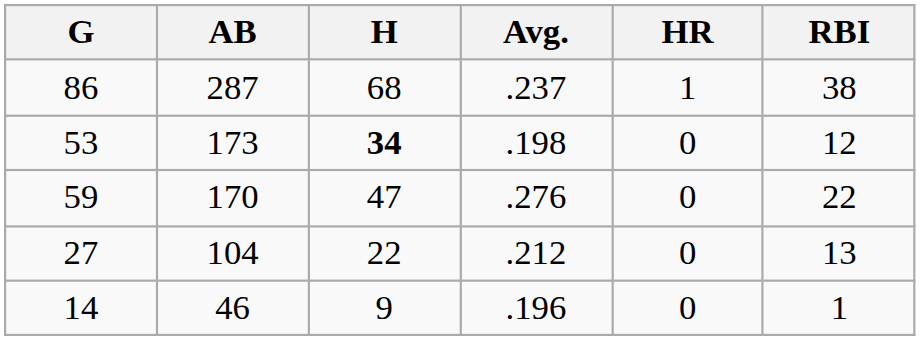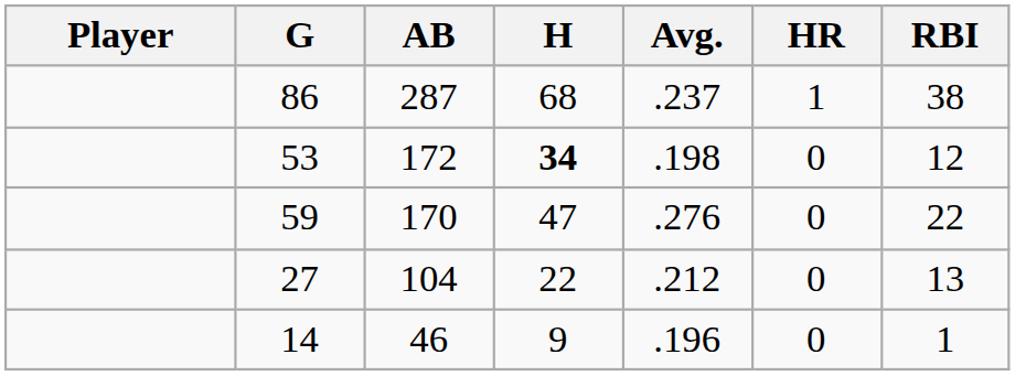 <table class="wikitable sortable">
 <tr>
+<th bgcolor="#DDDDFF" width="16%">Player</th>
 <th bgcolor="#DDDDFF" width="9%">G</th>
 <th bgcolor="#DDDDFF" width="9%">AB</th>
 <th bgcolor="#DDDDFF" width="9%">H</th>
 <th bgcolor="#DDDDFF" width="9%">Avg.</th>
 <th bgcolor="#DDDDFF" width="9%">HR</th>
 <th bgcolor="#DDDDFF" width="9%">RBI</th>
 </tr>
 <tr align="center">
+<td></td>
 <td>86</td>
 <td>287</td>
 <td>68</td>
 <td>.237</td>
 <td>1</td>
 <td>38</td>
 </tr>
 <tr align="center">
+<td></td>
 <td>53</td>
-<td>173</td>
+<td>172</td>
 <td><strong>34</strong></td>
 <td>.198</td>
 <td>0</td>
 <td>12</td>
 </tr>
 <tr align="center">
+<td></td>
 <td>59</td>
 <td>170</td>
 <td>47</td>
 <td>.276</td>
 <td>0</td>
 <td>22</td>
 </tr>
 <tr align="center">
+<td></td>
 <td>27</td>
 <td>104</td>
 <td>22</td>
 <td>.212</td>
 <td>0</td>
 <td>13</td>
 </tr>
 <tr align="center">
+<td></td>
 <td>14</td>
 <td>46</td>
 <td>9</td>
 <td>.196</td>
 <td>0</td>
 <td>1</td>
 </tr>
 </table>
